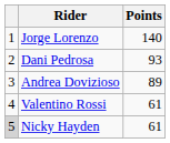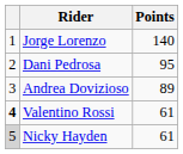 <table class="wikitable" style="font-size: 95%;">
 <tr>
 <th></th>
 <th>Rider</th>
 <th>Points</th>
 </tr>
 <tr>
 <td align=center>1</td>
 <td> <a href='#'>Jorge Lorenzo</a></td>
 <td align=right>140</td>
 </tr>
 <tr>
 <td align=center>2</td>
 <td> <a href='#'>Dani Pedrosa</a></td>
-<td align=right>93</td>
+<td align=right>95</td>
 </tr>
 <tr>
 <td align=center>3</td>
 <td> <a href='#'>Andrea Dovizioso</a></td>
 <td align=right>89</td>
 </tr>
 <tr>
-<td align=center>4</td>
+<td align=center><strong>4</strong></td>
 <td> <a href='#'>Valentino Rossi</a></td>
 <td align=right>61</td>
 </tr>
 <tr>
 <td align=center style="background: lightgrey;">5</td>
 <td> <a href='#'>Nicky Hayden</a></td>
 <td align=right>61</td>
 </tr>
 </table>
